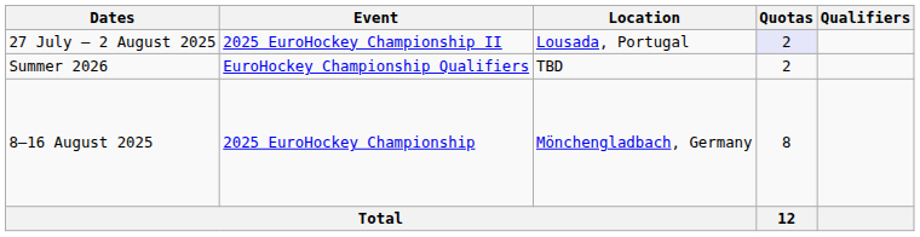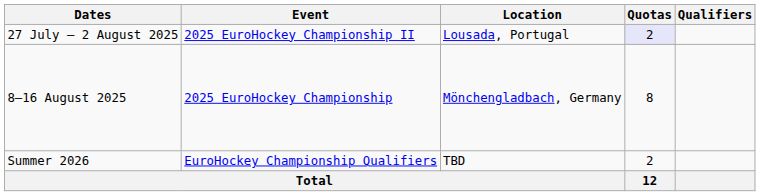 <table class=wikitable>
 <tr>
 <th>Dates</th>
 <th>Event</th>
 <th>Location</th>
 <th>Quotas</th>
 <th>Qualifiers</th>
 </tr>
 <tr>
 <td>27 July – 2 August 2025</td>
 <td><a href='#'>2025 EuroHockey Championship II</a></td>
 <td><a href='#'>Lousada</a>, Portugal</td>
 <td align=center style="background: lavender;">2</td>
 <td></td>
 </tr>
 <tr>
+<td>8–16 August 2025</td>
+<td><a href='#'>2025 EuroHockey Championship</a></td>
+<td><a href='#'>Mönchengladbach</a>, Germany</td>
+<td align=center>8</td>
+<td><br><br><br><br><br><br><br></td>
+</tr>
+<tr>
 <td>Summer 2026</td>
 <td><a href='#'>EuroHockey Championship Qualifiers</a></td>
 <td>TBD</td>
 <td align=center>2</td>
 <td></td>
 </tr>
 <tr>
-<td>8–16 August 2025</td>
-<td><a href='#'>2025 EuroHockey Championship</a></td>
-<td><a href='#'>Mönchengladbach</a>, Germany</td>
-<td align=center>8</td>
-<td><br><br><br><br><br><br><br></td>
-</tr>
-<tr>
 <th colspan=3>Total</th>
 <th>12</th>
 <th></th>
 </tr>
 </table>
